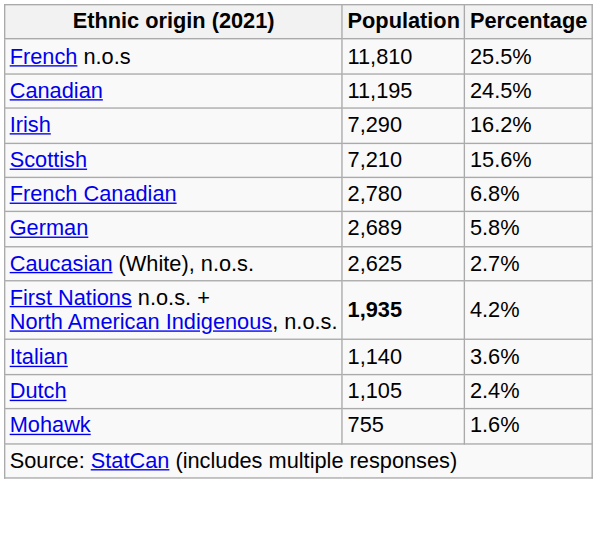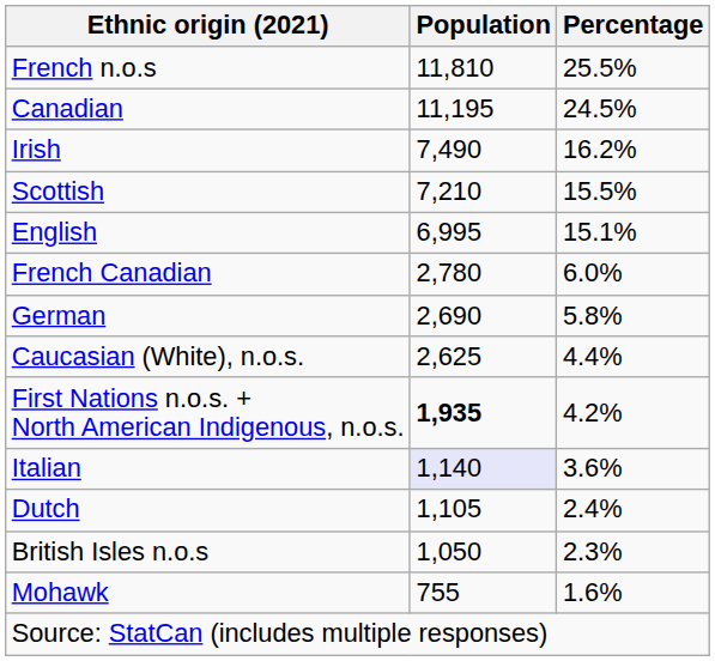 <table class="wikitable sortable">
 <tr>
 <th>Ethnic origin (2021)</th>
 <th>Population</th>
 <th>Percentage</th>
 </tr>
 <tr>
 <td><a href='#'>French</a> n.o.s</td>
 <td>11,810</td>
 <td>25.5%</td>
 </tr>
 <tr>
 <td><a href='#'>Canadian</a></td>
 <td>11,195</td>
 <td>24.5%</td>
 </tr>
 <tr>
 <td><a href='#'>Irish</a></td>
-<td>7,290</td>
+<td>7,490</td>
 <td>16.2%</td>
 </tr>
 <tr>
 <td><a href='#'>Scottish</a></td>
 <td>7,210</td>
-<td>15.6%</td>
+<td>15.5%</td>
+</tr>
+<tr>
+<td><a href='#'>English</a></td>
+<td>6,995</td>
+<td>15.1%</td>
 </tr>
 <tr>
 <td><a href='#'>French Canadian</a></td>
 <td>2,780</td>
-<td>6.8%</td>
+<td>6.0%</td>
 </tr>
 <tr>
 <td><a href='#'>German</a></td>
-<td>2,689</td>
+<td>2,690</td>
 <td>5.8%</td>
 </tr>
 <tr>
 <td><a href='#'>Caucasian</a> (White), n.o.s.</td>
 <td>2,625</td>
-<td>2.7%</td>
+<td>4.4%</td>
 </tr>
 <tr>
 <td><a href='#'>First Nations</a> n.o.s. +<br><a href='#'>North American Indigenous</a>, n.o.s.</td>
 <td><strong>1,935</strong></td>
 <td>4.2%</td>
 </tr>
 <tr>
 <td><a href='#'>Italian</a></td>
-<td>1,140</td>
+<td style="background: lavender;">1,140</td>
 <td>3.6%</td>
 </tr>
 <tr>
 <td><a href='#'>Dutch</a></td>
 <td>1,105</td>
 <td>2.4%</td>
+</tr>
+<tr>
+<td>British Isles n.o.s</td>
+<td>1,050</td>
+<td>2.3%</td>
 </tr>
 <tr>
 <td><a href='#'>Mohawk</a></td>
 <td>755</td>
 <td>1.6%</td>
 </tr>
 <tr>
 <td colspan="3">Source: <a href='#'>StatCan</a> (includes multiple responses)</td>
 </tr>
 </table>
